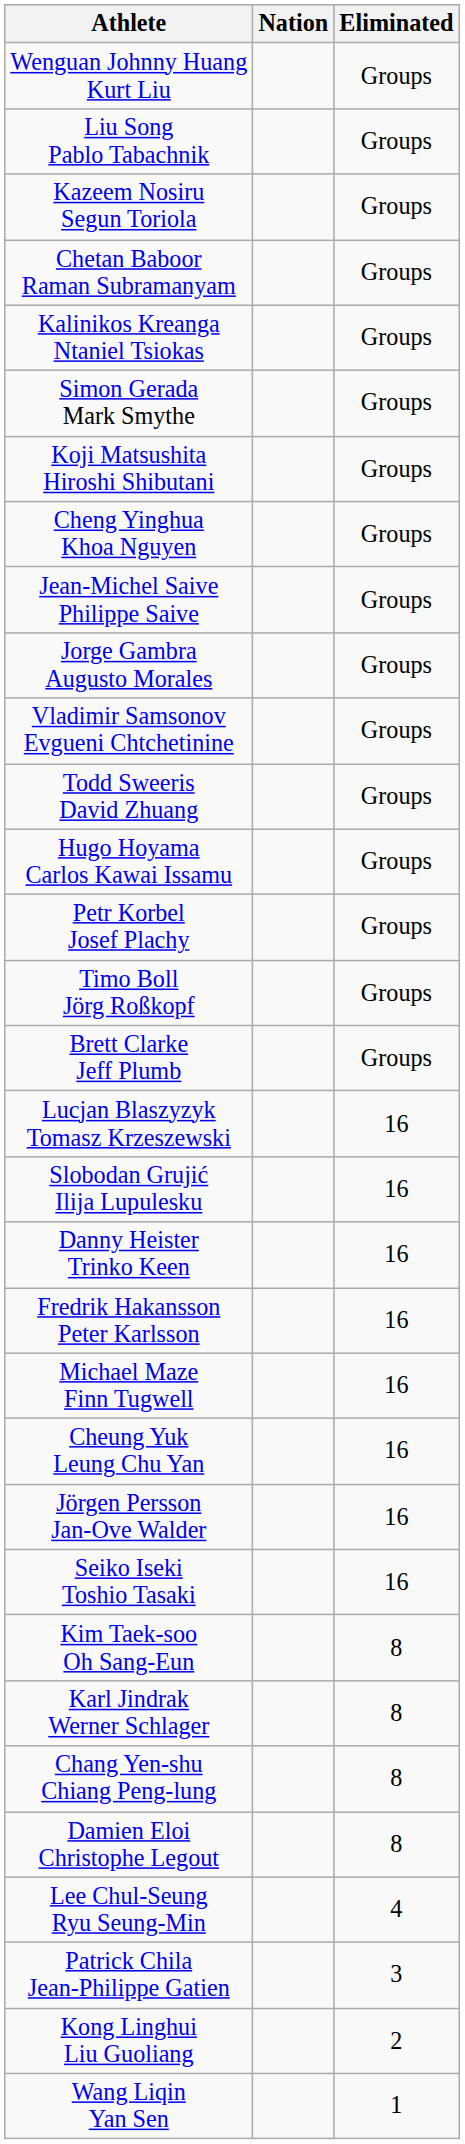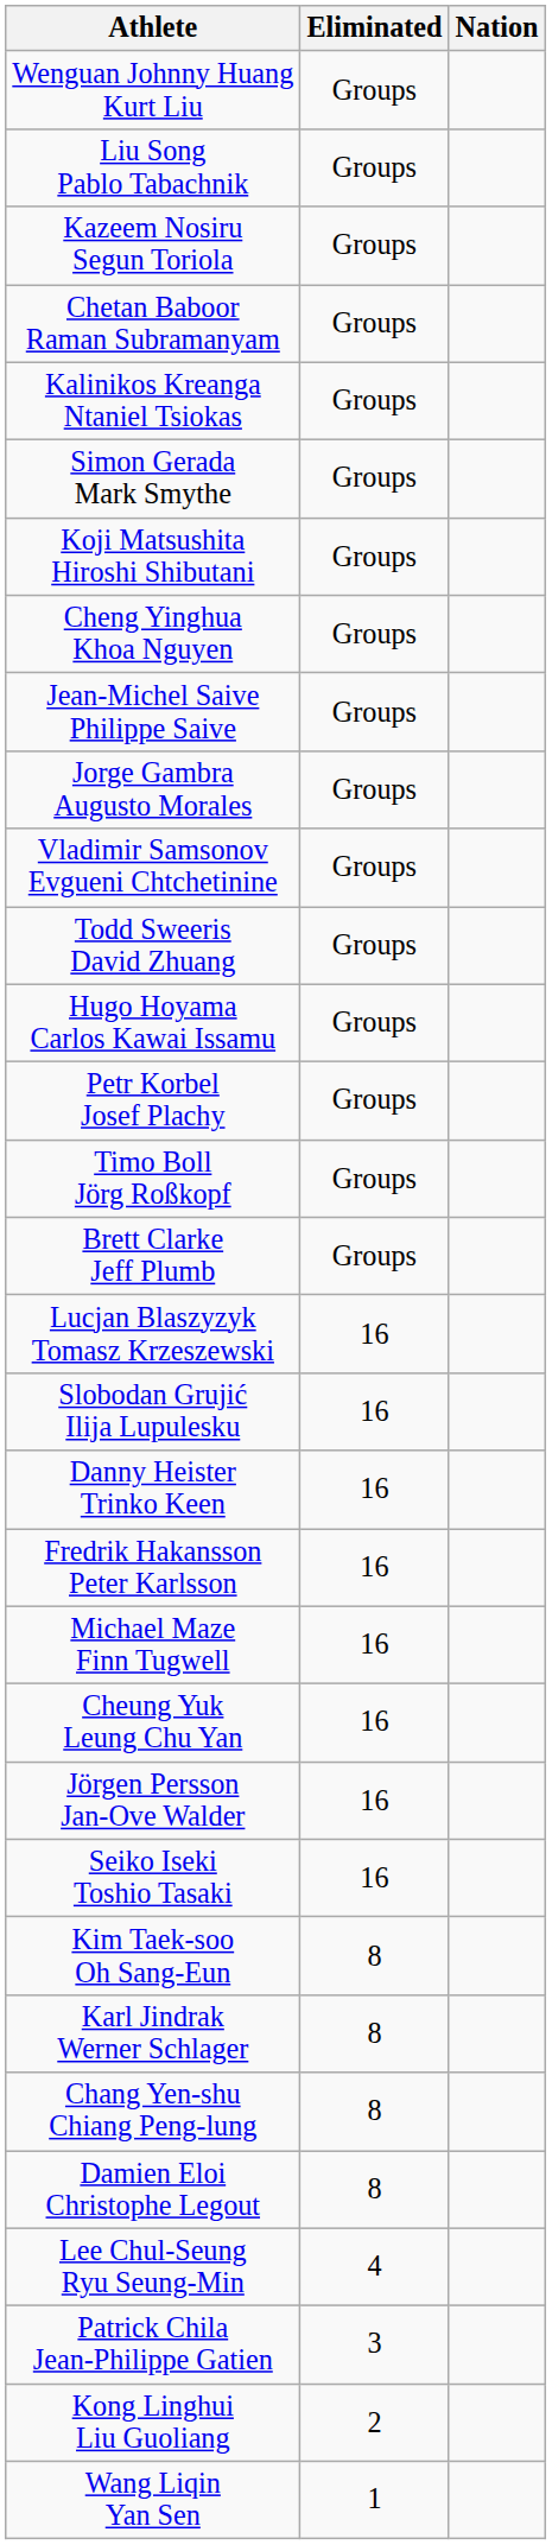 <table class="wikitable sortable  mw-collapsible mw-collapsed" style="text-align:center">
 <tr>
 <th>Athlete</th>
+<th>Eliminated</th>
 <th>Nation</th>
-<th>Eliminated</th>
 </tr>
 <tr>
 <td><a href='#'>Wenguan Johnny Huang</a> <br> <a href='#'>Kurt Liu</a></td>
+<td>Groups</td>
 <td></td>
-<td>Groups</td>
 </tr>
 <tr>
 <td><a href='#'>Liu Song</a> <br> <a href='#'>Pablo Tabachnik</a></td>
+<td>Groups</td>
 <td></td>
-<td>Groups</td>
 </tr>
 <tr>
 <td><a href='#'>Kazeem Nosiru</a> <br> <a href='#'>Segun Toriola</a></td>
+<td>Groups</td>
 <td></td>
-<td>Groups</td>
 </tr>
 <tr>
 <td><a href='#'>Chetan Baboor</a> <br> <a href='#'>Raman Subramanyam</a></td>
+<td>Groups</td>
 <td></td>
-<td>Groups</td>
 </tr>
 <tr>
 <td><a href='#'>Kalinikos Kreanga</a> <br> <a href='#'>Ntaniel Tsiokas</a></td>
+<td>Groups</td>
 <td></td>
-<td>Groups</td>
 </tr>
 <tr>
 <td><a href='#'>Simon Gerada</a> <br> Mark Smythe</td>
+<td>Groups</td>
 <td></td>
-<td>Groups</td>
 </tr>
 <tr>
 <td><a href='#'>Koji Matsushita</a> <br> <a href='#'>Hiroshi Shibutani</a></td>
+<td>Groups</td>
 <td></td>
-<td>Groups</td>
 </tr>
 <tr>
 <td><a href='#'>Cheng Yinghua</a> <br> <a href='#'>Khoa Nguyen</a></td>
+<td>Groups</td>
 <td></td>
-<td>Groups</td>
 </tr>
 <tr>
 <td><a href='#'>Jean-Michel Saive</a> <br> <a href='#'>Philippe Saive</a></td>
+<td>Groups</td>
 <td></td>
-<td>Groups</td>
 </tr>
 <tr>
 <td><a href='#'>Jorge Gambra</a> <br> <a href='#'>Augusto Morales</a></td>
+<td>Groups</td>
 <td></td>
-<td>Groups</td>
 </tr>
 <tr>
 <td><a href='#'>Vladimir Samsonov</a> <br> <a href='#'>Evgueni Chtchetinine</a></td>
+<td>Groups</td>
 <td></td>
-<td>Groups</td>
 </tr>
 <tr>
 <td><a href='#'>Todd Sweeris</a> <br> <a href='#'>David Zhuang</a></td>
+<td>Groups</td>
 <td></td>
-<td>Groups</td>
 </tr>
 <tr>
 <td><a href='#'>Hugo Hoyama</a> <br> <a href='#'>Carlos Kawai Issamu</a></td>
+<td>Groups</td>
 <td></td>
-<td>Groups</td>
 </tr>
 <tr>
 <td><a href='#'>Petr Korbel</a> <br> <a href='#'>Josef Plachy</a></td>
+<td>Groups</td>
 <td></td>
-<td>Groups</td>
 </tr>
 <tr>
 <td><a href='#'>Timo Boll</a> <br> <a href='#'>Jörg Roßkopf</a></td>
+<td>Groups</td>
 <td></td>
-<td>Groups</td>
 </tr>
 <tr>
 <td><a href='#'>Brett Clarke</a> <br> <a href='#'>Jeff Plumb</a></td>
+<td>Groups</td>
 <td></td>
-<td>Groups</td>
 </tr>
 <tr>
 <td><a href='#'>Lucjan Blaszyzyk</a> <br> <a href='#'>Tomasz Krzeszewski</a></td>
+<td>16</td>
 <td></td>
-<td>16</td>
 </tr>
 <tr>
 <td><a href='#'>Slobodan Grujić</a> <br> <a href='#'>Ilija Lupulesku</a></td>
+<td>16</td>
 <td></td>
-<td>16</td>
 </tr>
 <tr>
 <td><a href='#'>Danny Heister</a> <br> <a href='#'>Trinko Keen</a></td>
+<td>16</td>
 <td></td>
-<td>16</td>
 </tr>
 <tr>
 <td><a href='#'>Fredrik Hakansson</a> <br> <a href='#'>Peter Karlsson</a></td>
+<td>16</td>
 <td></td>
-<td>16</td>
 </tr>
 <tr>
 <td><a href='#'>Michael Maze</a> <br> <a href='#'>Finn Tugwell</a></td>
+<td>16</td>
 <td></td>
-<td>16</td>
 </tr>
 <tr>
 <td><a href='#'>Cheung Yuk</a> <br> <a href='#'>Leung Chu Yan</a></td>
+<td>16</td>
 <td></td>
-<td>16</td>
 </tr>
 <tr>
 <td><a href='#'>Jörgen Persson</a> <br> <a href='#'>Jan-Ove Walder</a></td>
+<td>16</td>
 <td></td>
-<td>16</td>
 </tr>
 <tr>
 <td><a href='#'>Seiko Iseki</a> <br> <a href='#'>Toshio Tasaki</a></td>
+<td>16</td>
 <td></td>
-<td>16</td>
 </tr>
 <tr>
 <td><a href='#'>Kim Taek-soo</a> <br> <a href='#'>Oh Sang-Eun</a></td>
+<td>8</td>
 <td></td>
-<td>8</td>
 </tr>
 <tr>
 <td><a href='#'>Karl Jindrak</a> <br> <a href='#'>Werner Schlager</a></td>
+<td>8</td>
 <td></td>
-<td>8</td>
 </tr>
 <tr>
 <td><a href='#'>Chang Yen-shu</a> <br> <a href='#'>Chiang Peng-lung</a></td>
+<td>8</td>
 <td></td>
-<td>8</td>
 </tr>
 <tr>
 <td><a href='#'>Damien Eloi</a> <br> <a href='#'>Christophe Legout</a></td>
+<td>8</td>
 <td></td>
-<td>8</td>
 </tr>
 <tr>
 <td><a href='#'>Lee Chul-Seung</a> <br> <a href='#'>Ryu Seung-Min</a></td>
+<td>4</td>
 <td></td>
-<td>4</td>
 </tr>
 <tr>
 <td><a href='#'>Patrick Chila</a> <br> <a href='#'>Jean-Philippe Gatien</a></td>
+<td>3</td>
 <td></td>
-<td>3</td>
 </tr>
 <tr>
 <td><a href='#'>Kong Linghui</a> <br> <a href='#'>Liu Guoliang</a></td>
+<td>2</td>
 <td></td>
-<td>2</td>
 </tr>
 <tr>
 <td><a href='#'>Wang Liqin</a> <br> <a href='#'>Yan Sen</a></td>
+<td>1</td>
 <td></td>
-<td>1</td>
 </tr>
 </table>
